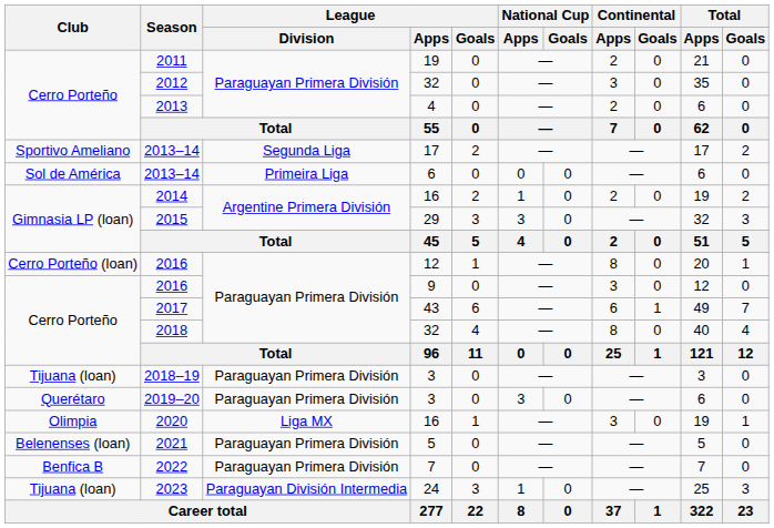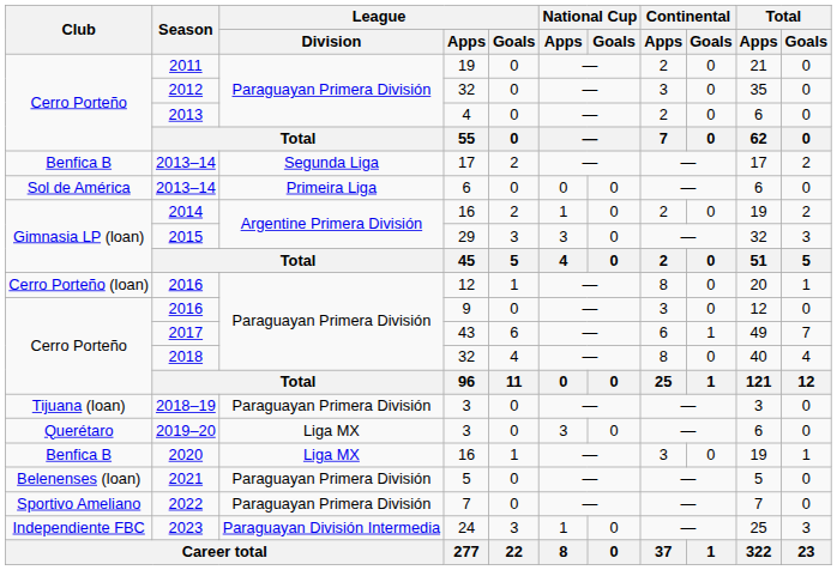 <table class="wikitable" style="text-align: center;">
 <tr>
 <th rowspan="2">Club</th>
 <th rowspan="2">Season</th>
 <th colspan="3">League</th>
 <th colspan="2">National Cup</th>
 <th colspan="2">Continental</th>
 <th colspan="2">Total</th>
 </tr>
 <tr>
 <th>Division</th>
 <th>Apps</th>
 <th>Goals</th>
 <th>Apps</th>
 <th>Goals</th>
 <th>Apps</th>
 <th>Goals</th>
 <th>Apps</th>
 <th>Goals</th>
 </tr>
 <tr>
 <td rowspan="4" valign="center"><a href='#'>Cerro Porteño</a></td>
 <td><a href='#'>2011</a></td>
 <td rowspan="3"><a href='#'>Paraguayan Primera División</a></td>
 <td>19</td>
 <td>0</td>
 <td colspan="2">—</td>
 <td>2</td>
 <td>0</td>
 <td>21</td>
 <td>0</td>
 </tr>
 <tr>
 <td><a href='#'>2012</a></td>
 <td>32</td>
 <td>0</td>
 <td colspan="2">—</td>
 <td>3</td>
 <td>0</td>
 <td>35</td>
 <td>0</td>
 </tr>
 <tr>
 <td><a href='#'>2013</a></td>
 <td>4</td>
 <td>0</td>
 <td colspan="2">—</td>
 <td>2</td>
 <td>0</td>
 <td>6</td>
 <td>0</td>
 </tr>
 <tr>
 <th colspan="2">Total</th>
 <th>55</th>
 <th>0</th>
 <th colspan="2">—</th>
 <th>7</th>
 <th>0</th>
 <th>62</th>
 <th>0</th>
 </tr>
 <tr>
-<td><a href='#'>Sportivo Ameliano</a></td>
+<td rowspan="1" valign="center"><a href='#'>Benfica B</a></td>
 <td><a href='#'>2013–14</a></td>
 <td><a href='#'>Segunda Liga</a></td>
 <td>17</td>
 <td>2</td>
 <td colspan="2">—</td>
 <td colspan="2">—</td>
 <td>17</td>
 <td>2</td>
 </tr>
 <tr>
 <td><a href='#'>Sol de América</a></td>
 <td><a href='#'>2013–14</a></td>
 <td><a href='#'>Primeira Liga</a></td>
 <td>6</td>
 <td>0</td>
 <td>0</td>
 <td>0</td>
 <td colspan="2">—</td>
 <td>6</td>
 <td>0</td>
 </tr>
 <tr>
 <td rowspan="3" valign="center"><a href='#'>Gimnasia LP</a> (loan)</td>
 <td><a href='#'>2014</a></td>
 <td rowspan="2"><a href='#'>Argentine Primera División</a></td>
 <td>16</td>
 <td>2</td>
 <td>1</td>
 <td>0</td>
 <td>2</td>
 <td>0</td>
 <td>19</td>
 <td>2</td>
 </tr>
 <tr>
 <td><a href='#'>2015</a></td>
 <td>29</td>
 <td>3</td>
 <td>3</td>
 <td>0</td>
 <td colspan="2">—</td>
 <td>32</td>
 <td>3</td>
 </tr>
 <tr>
 <th colspan="2">Total</th>
 <th>45</th>
 <th>5</th>
 <th>4</th>
 <th>0</th>
 <th>2</th>
 <th>0</th>
 <th>51</th>
 <th>5</th>
 </tr>
 <tr>
 <td rowspan="1" valign="center"><a href='#'>Cerro Porteño</a> (loan)</td>
 <td><a href='#'>2016</a></td>
 <td rowspan="4">Paraguayan Primera División</td>
 <td>12</td>
 <td>1</td>
 <td colspan="2">—</td>
 <td>8</td>
 <td>0</td>
 <td>20</td>
 <td>1</td>
 </tr>
 <tr>
 <td rowspan="4">Cerro Porteño</td>
 <td><a href='#'>2016</a></td>
 <td>9</td>
 <td>0</td>
 <td colspan="2">—</td>
 <td>3</td>
 <td>0</td>
 <td>12</td>
 <td>0</td>
 </tr>
 <tr>
 <td><a href='#'>2017</a></td>
 <td>43</td>
 <td>6</td>
 <td colspan="2">—</td>
 <td>6</td>
 <td>1</td>
 <td>49</td>
 <td>7</td>
 </tr>
 <tr>
 <td><a href='#'>2018</a></td>
 <td>32</td>
 <td>4</td>
 <td colspan="2">—</td>
 <td>8</td>
 <td>0</td>
 <td>40</td>
 <td>4</td>
 </tr>
 <tr>
 <th colspan="2">Total</th>
 <th>96</th>
 <th>11</th>
 <th>0</th>
 <th>0</th>
 <th>25</th>
 <th>1</th>
 <th>121</th>
 <th>12</th>
 </tr>
 <tr>
 <td><a href='#'>Tijuana</a> (loan)</td>
 <td><a href='#'>2018–19</a></td>
 <td>Paraguayan Primera División</td>
 <td>3</td>
 <td>0</td>
 <td colspan="2">—</td>
 <td colspan="2">—</td>
 <td>3</td>
 <td>0</td>
 </tr>
 <tr>
 <td><a href='#'>Querétaro</a></td>
 <td><a href='#'>2019–20</a></td>
-<td>Paraguayan Primera División</td>
+<td>Liga MX</td>
 <td>3</td>
 <td>0</td>
 <td>3</td>
 <td>0</td>
 <td colspan="2">—</td>
 <td>6</td>
 <td>0</td>
 </tr>
 <tr>
-<td><a href='#'>Olimpia</a></td>
+<td rowspan="1" valign="center"><a href='#'>Benfica B</a></td>
 <td><a href='#'>2020</a></td>
 <td><a href='#'>Liga MX</a></td>
 <td>16</td>
 <td>1</td>
 <td colspan="2">—</td>
 <td>3</td>
 <td>0</td>
 <td>19</td>
 <td>1</td>
 </tr>
 <tr>
 <td rowspan="1" valign="center"><a href='#'>Belenenses</a> (loan)</td>
 <td><a href='#'>2021</a></td>
 <td>Paraguayan Primera División</td>
 <td>5</td>
 <td>0</td>
 <td colspan="2">—</td>
 <td colspan="2">—</td>
 <td>5</td>
 <td>0</td>
 </tr>
 <tr>
-<td rowspan="1" valign="center"><a href='#'>Benfica B</a></td>
+<td><a href='#'>Sportivo Ameliano</a></td>
 <td><a href='#'>2022</a></td>
 <td>Paraguayan Primera División</td>
 <td>7</td>
 <td>0</td>
 <td colspan="2">—</td>
 <td colspan="2">—</td>
 <td>7</td>
 <td>0</td>
 </tr>
 <tr>
-<td><a href='#'>Tijuana</a> (loan)</td>
+<td><a href='#'>Independiente FBC</a></td>
 <td><a href='#'>2023</a></td>
 <td><a href='#'>Paraguayan División Intermedia</a></td>
 <td>24</td>
 <td>3</td>
 <td>1</td>
 <td>0</td>
 <td colspan="2">—</td>
 <td>25</td>
 <td>3</td>
 </tr>
 <tr>
 <th colspan="3">Career total</th>
 <th>277</th>
 <th>22</th>
 <th>8</th>
 <th>0</th>
 <th>37</th>
 <th>1</th>
 <th>322</th>
 <th>23</th>
 </tr>
 </table>
